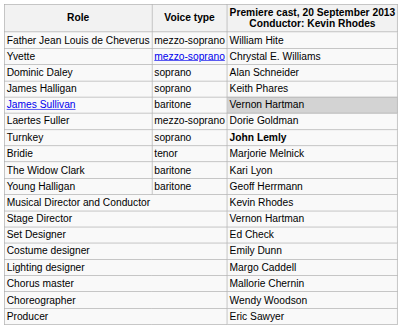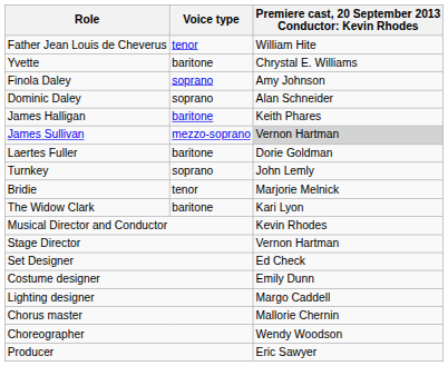 <table class="wikitable">
 <tr>
 <th>Role</th>
 <th>Voice type</th>
 <th>Premiere cast, 20 September 2013<br>Conductor: Kevin Rhodes</th>
 </tr>
 <tr>
 <td>Father Jean Louis de Cheverus</td>
-<td>mezzo-soprano</td>
+<td><a href='#'>tenor</a></td>
 <td>William Hite</td>
 </tr>
 <tr>
 <td>Yvette</td>
-<td><a href='#'>mezzo-soprano</a></td>
+<td>baritone</td>
 <td>Chrystal E. Williams</td>
+</tr>
+<tr>
+<td>Finola Daley</td>
+<td><a href='#'>soprano</a></td>
+<td>Amy Johnson</td>
 </tr>
 <tr>
 <td>Dominic Daley</td>
 <td>soprano</td>
 <td>Alan Schneider</td>
 </tr>
 <tr>
 <td>James Halligan</td>
-<td>soprano</td>
+<td><a href='#'>baritone</a></td>
 <td>Keith Phares</td>
 </tr>
 <tr>
 <td><a href='#'>James Sullivan</a></td>
-<td>baritone</td>
+<td><a href='#'>mezzo-soprano</a></td>
 <td style="background: lightgrey;">Vernon Hartman</td>
 </tr>
 <tr>
 <td>Laertes Fuller</td>
-<td>mezzo-soprano</td>
+<td>baritone</td>
 <td>Dorie Goldman</td>
 </tr>
 <tr>
 <td>Turnkey</td>
 <td>soprano</td>
-<td><strong>John Lemly</strong></td>
+<td>John Lemly</td>
 </tr>
 <tr>
 <td>Bridie</td>
 <td>tenor</td>
 <td>Marjorie Melnick</td>
 </tr>
 <tr>
 <td>The Widow Clark</td>
 <td>baritone</td>
 <td>Kari Lyon</td>
-</tr>
-<tr>
-<td>Young Halligan</td>
-<td>baritone</td>
-<td>Geoff Herrmann</td>
 </tr>
 <tr>
 <td colspan="2">Musical Director and Conductor</td>
 <td>Kevin Rhodes</td>
 </tr>
 <tr>
 <td colspan="2">Stage Director</td>
 <td>Vernon Hartman</td>
 </tr>
 <tr>
 <td colspan="2">Set Designer</td>
 <td>Ed Check</td>
 </tr>
 <tr>
 <td colspan="2">Costume designer</td>
 <td>Emily Dunn</td>
 </tr>
 <tr>
 <td colspan="2">Lighting designer</td>
 <td>Margo Caddell</td>
 </tr>
 <tr>
 <td colspan="2">Chorus master</td>
 <td>Mallorie Chernin</td>
 </tr>
 <tr>
 <td colspan="2">Choreographer</td>
 <td>Wendy Woodson</td>
 </tr>
 <tr>
 <td colspan="2">Producer</td>
 <td>Eric Sawyer</td>
 </tr>
 </table>
